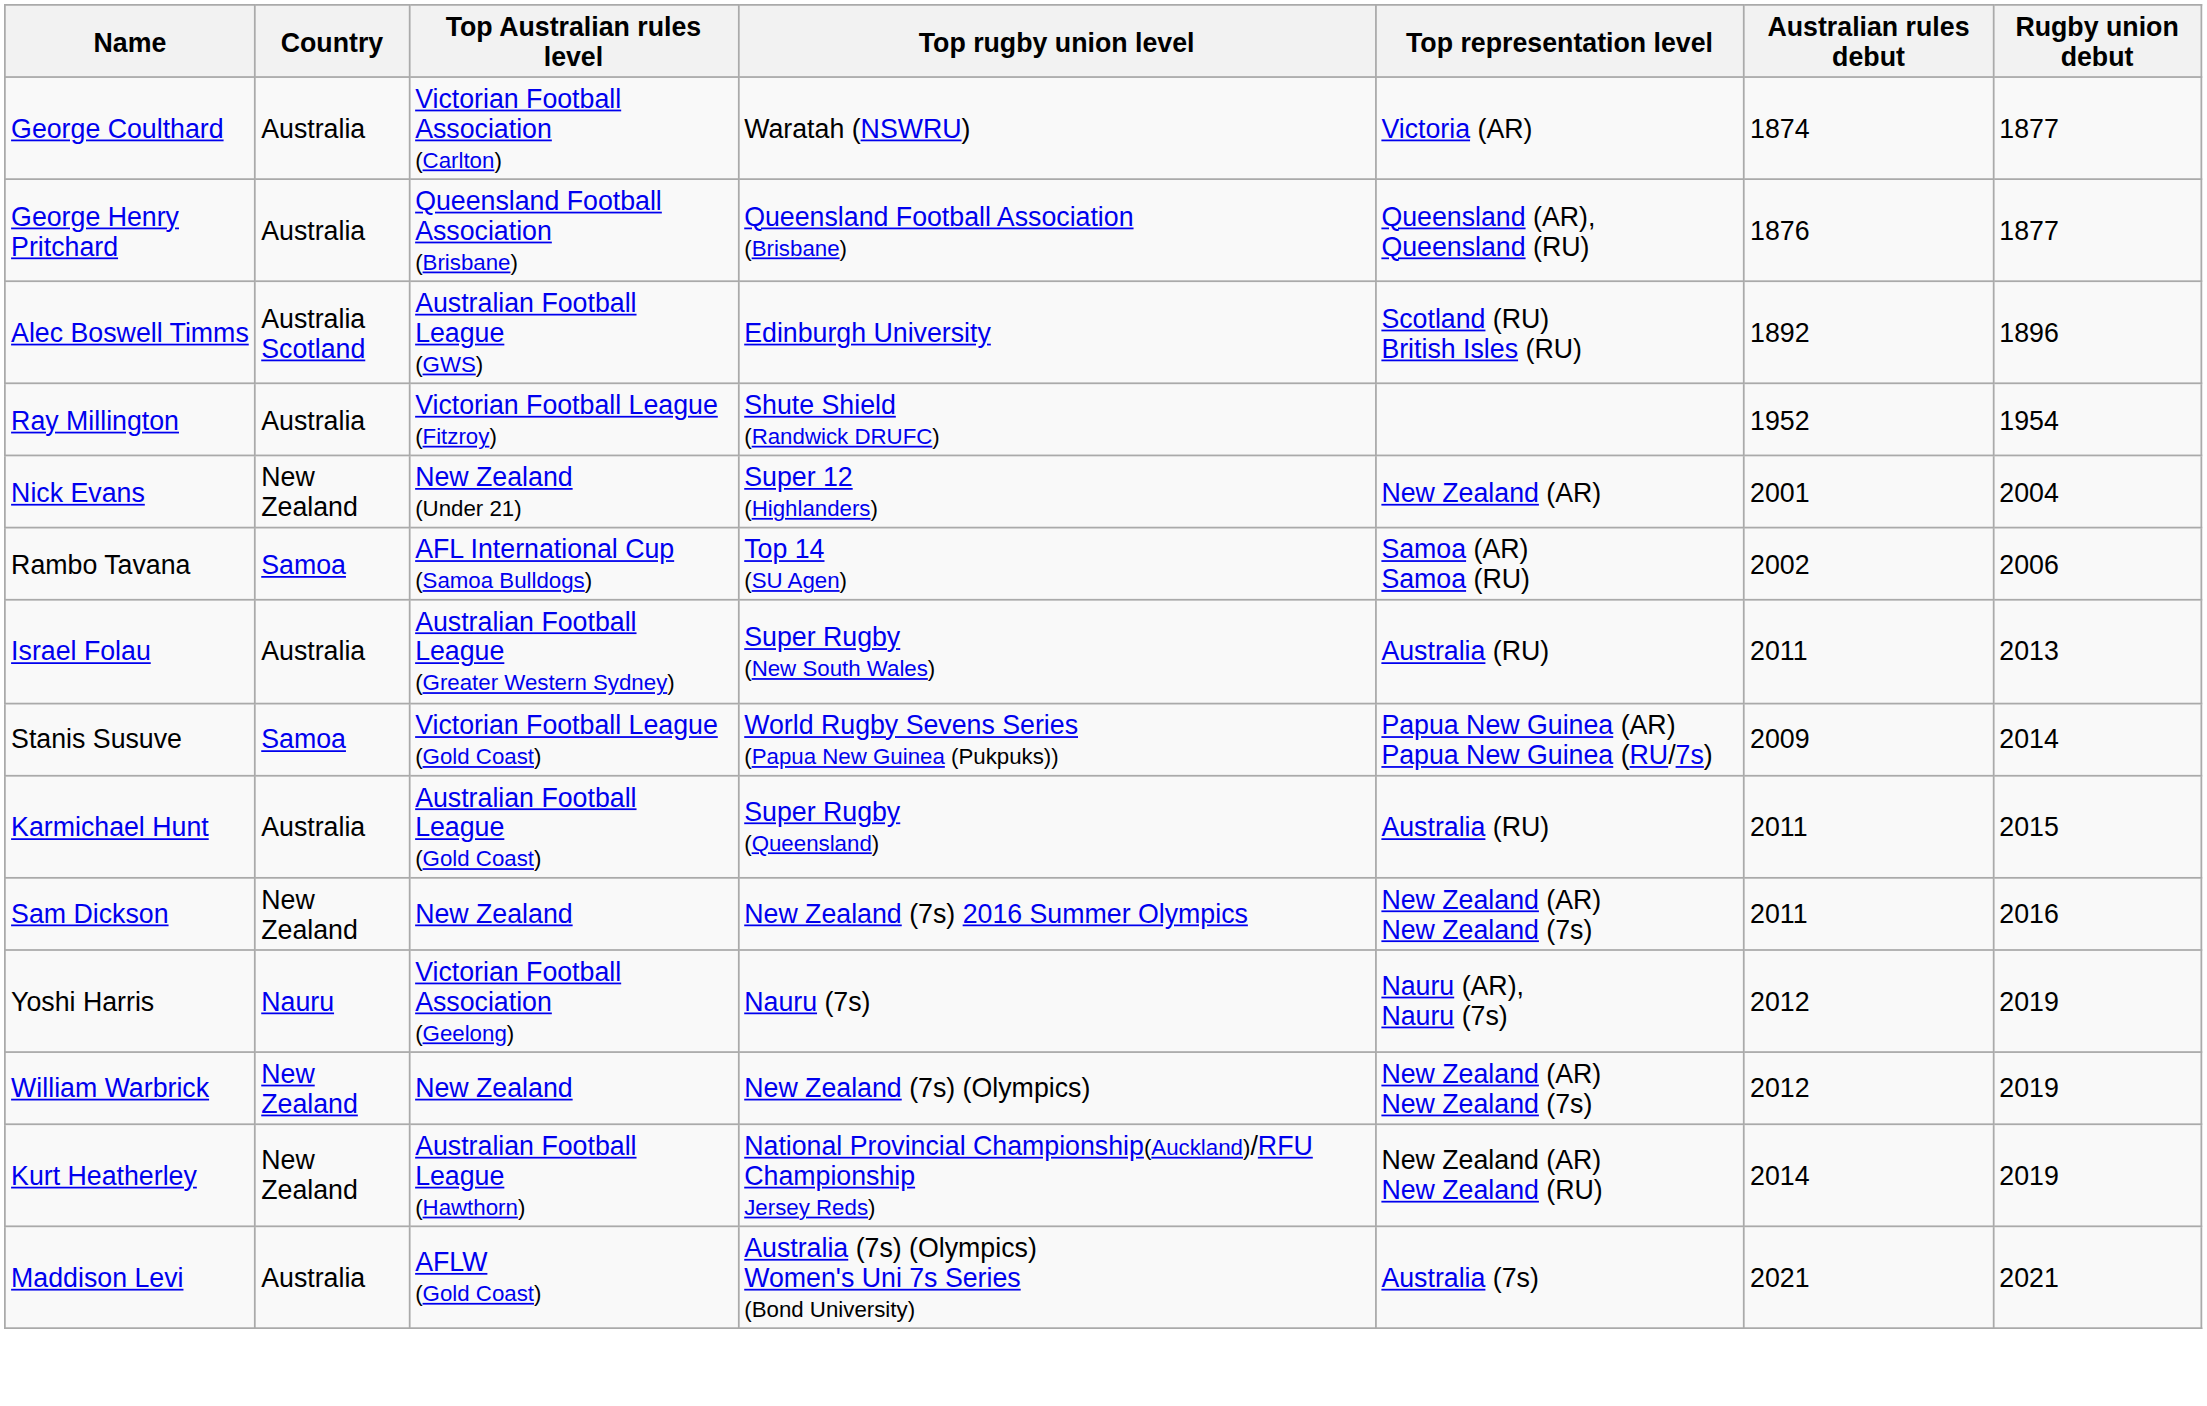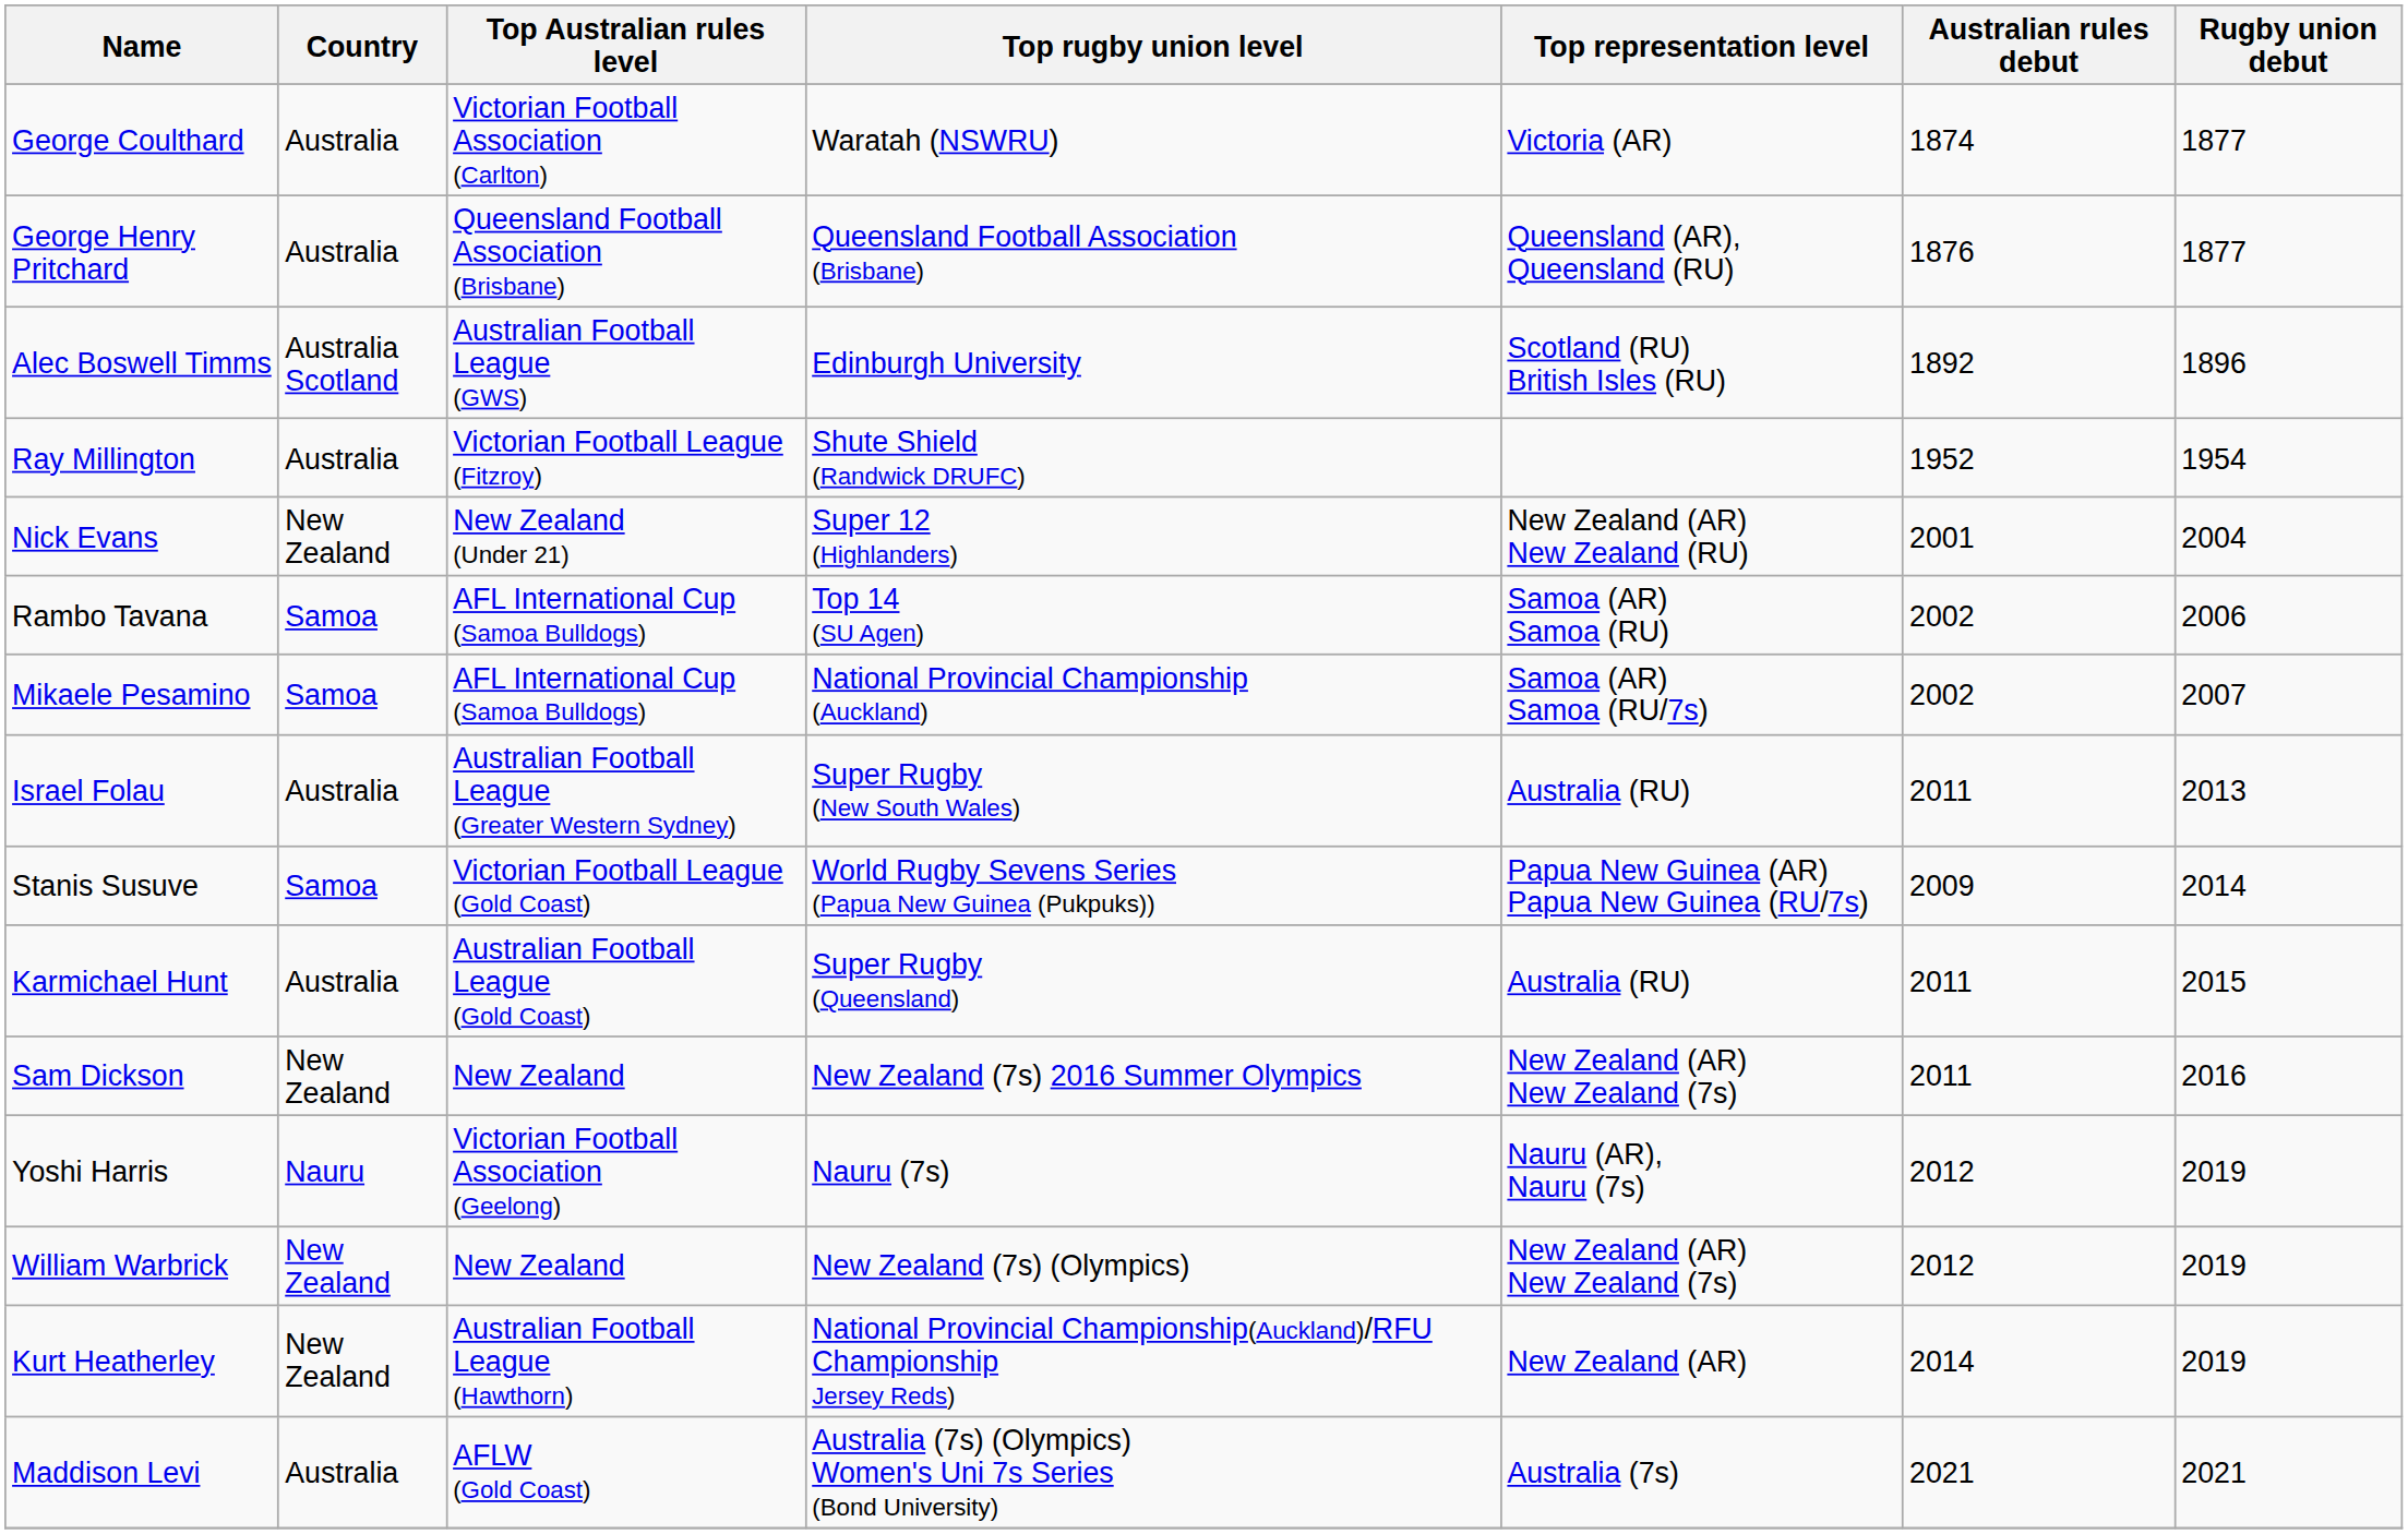 <table class="wikitable" style="font-size: 95%;">
 <tr>
 <th>Name</th>
 <th>Country</th>
 <th>Top Australian rules level</th>
 <th>Top rugby union level</th>
 <th>Top representation level</th>
 <th>Australian rules debut</th>
 <th>Rugby union debut</th>
 </tr>
 <tr>
 <td><a href='#'>George Coulthard</a></td>
 <td>Australia</td>
 <td><a href='#'>Victorian Football Association</a><br><small>(<a href='#'>Carlton</a>)</small></td>
 <td>Waratah (<a href='#'>NSWRU</a>)</td>
 <td><a href='#'>Victoria</a> (AR)</td>
 <td>1874</td>
 <td>1877</td>
 </tr>
 <tr>
 <td><a href='#'>George Henry Pritchard</a></td>
 <td>Australia</td>
 <td><a href='#'>Queensland Football Association</a><br><small>(<a href='#'>Brisbane</a>)</small></td>
 <td><a href='#'>Queensland Football Association</a><br><small>(<a href='#'>Brisbane</a>)</small></td>
 <td><a href='#'>Queensland</a> (AR), <a href='#'>Queensland</a> (RU)</td>
 <td>1876</td>
 <td>1877</td>
 </tr>
 <tr>
 <td><a href='#'>Alec Boswell Timms</a></td>
 <td>Australia<br><a href='#'>Scotland</a></td>
 <td><a href='#'>Australian Football League</a><br><small>(<a href='#'>GWS</a>)</small></td>
 <td><a href='#'>Edinburgh University</a></td>
 <td><a href='#'>Scotland</a> (RU)<br><a href='#'>British Isles</a> (RU)</td>
 <td>1892</td>
 <td>1896</td>
 </tr>
 <tr>
 <td><a href='#'>Ray Millington</a></td>
 <td>Australia</td>
 <td><a href='#'>Victorian Football League</a><br><small>(<a href='#'>Fitzroy</a>)</small></td>
 <td><a href='#'>Shute Shield</a><br><small>(<a href='#'>Randwick DRUFC</a>)</small></td>
 <td></td>
 <td>1952</td>
 <td>1954</td>
 </tr>
 <tr>
 <td><a href='#'>Nick Evans</a></td>
 <td>New Zealand</td>
 <td><a href='#'>New Zealand</a><br><small>(Under 21)</small></td>
 <td><a href='#'>Super 12</a><br><small>(<a href='#'>Highlanders</a>)</small></td>
-<td><a href='#'>New Zealand</a> (AR)</td>
+<td>New Zealand (AR)<br><a href='#'>New Zealand</a> (RU)</td>
 <td>2001</td>
 <td>2004</td>
 </tr>
 <tr>
 <td>Rambo Tavana</td>
 <td><a href='#'>Samoa</a></td>
 <td><a href='#'>AFL International Cup</a><br><small>(<a href='#'>Samoa Bulldogs</a>)</small></td>
 <td><a href='#'>Top 14</a><br><small>(<a href='#'>SU Agen</a>)</small></td>
 <td><a href='#'>Samoa</a> (AR)<br><a href='#'>Samoa</a> (RU)</td>
 <td>2002</td>
 <td>2006</td>
+</tr>
+<tr>
+<td><a href='#'>Mikaele Pesamino</a></td>
+<td><a href='#'>Samoa</a></td>
+<td><a href='#'>AFL International Cup</a><br><small>(<a href='#'>Samoa Bulldogs</a>)</small></td>
+<td><a href='#'>National Provincial Championship</a><br><small>(<a href='#'>Auckland</a>)</small></td>
+<td><a href='#'>Samoa</a> (AR)<br><a href='#'>Samoa</a> (RU/<a href='#'>7s</a>)</td>
+<td>2002</td>
+<td>2007</td>
 </tr>
 <tr>
 <td><a href='#'>Israel Folau</a></td>
 <td>Australia</td>
 <td><a href='#'>Australian Football League</a><br><small>(<a href='#'>Greater Western Sydney</a>)</small></td>
 <td><a href='#'>Super Rugby</a><br><small>(<a href='#'>New South Wales</a>)</small></td>
 <td><a href='#'>Australia</a> (RU)</td>
 <td>2011</td>
 <td>2013</td>
 </tr>
 <tr>
 <td>Stanis Susuve</td>
 <td><a href='#'>Samoa</a></td>
 <td><a href='#'>Victorian Football League</a><br><small>(<a href='#'>Gold Coast</a>)</small></td>
 <td><a href='#'>World Rugby Sevens Series</a><br><small>(<a href='#'>Papua New Guinea</a> (Pukpuks))</small></td>
 <td><a href='#'>Papua New Guinea</a> (AR)<br><a href='#'>Papua New Guinea</a> (<a href='#'>RU</a>/<a href='#'>7s</a>)</td>
 <td>2009</td>
 <td>2014</td>
 </tr>
 <tr>
 <td><a href='#'>Karmichael Hunt</a></td>
 <td>Australia</td>
 <td><a href='#'>Australian Football League</a><br><small>(<a href='#'>Gold Coast</a>)</small></td>
 <td><a href='#'>Super Rugby</a><br><small>(<a href='#'>Queensland</a>)</small></td>
 <td><a href='#'>Australia</a> (RU)</td>
 <td>2011</td>
 <td>2015</td>
 </tr>
 <tr>
 <td><a href='#'>Sam Dickson</a></td>
 <td>New Zealand</td>
 <td><a href='#'>New Zealand</a></td>
 <td><a href='#'>New Zealand</a> (7s) <a href='#'>2016 Summer Olympics</a></td>
 <td><a href='#'>New Zealand</a> (AR)<br> <a href='#'>New Zealand</a> (7s)</td>
 <td>2011</td>
 <td>2016</td>
 </tr>
 <tr>
 <td>Yoshi Harris</td>
 <td><a href='#'>Nauru</a></td>
 <td><a href='#'>Victorian Football Association</a><br><small>(<a href='#'>Geelong</a>)</small></td>
 <td><a href='#'>Nauru</a> (7s)</td>
 <td><a href='#'>Nauru</a> (AR),<br> <a href='#'>Nauru</a> (7s)</td>
 <td>2012</td>
 <td>2019</td>
 </tr>
 <tr>
 <td><a href='#'>William Warbrick</a></td>
 <td><a href='#'>New Zealand</a></td>
 <td><a href='#'>New Zealand</a></td>
 <td><a href='#'>New Zealand</a> (7s) (Olympics)</td>
 <td><a href='#'>New Zealand</a> (AR)<br><a href='#'>New Zealand</a> (7s)</td>
 <td>2012</td>
 <td>2019</td>
 </tr>
 <tr>
 <td><a href='#'>Kurt Heatherley</a></td>
 <td>New Zealand</td>
 <td><a href='#'>Australian Football League</a><br><small>(<a href='#'>Hawthorn</a>)</small></td>
 <td><a href='#'>National Provincial Championship</a><small>(<a href='#'>Auckland</a>)</small>/<a href='#'>RFU Championship</a><br><small><a href='#'>Jersey Reds</a>)</small></td>
-<td>New Zealand (AR)<br><a href='#'>New Zealand</a> (RU)</td>
+<td><a href='#'>New Zealand</a> (AR)</td>
 <td>2014</td>
 <td>2019</td>
 </tr>
 <tr>
 <td><a href='#'>Maddison Levi</a></td>
 <td>Australia</td>
 <td><a href='#'>AFLW</a><br><small>(<a href='#'>Gold Coast</a>)</small></td>
 <td><a href='#'>Australia</a> (7s) (Olympics)<br><a href='#'>Women's Uni 7s Series</a><br><small>(Bond University)</small></td>
 <td><a href='#'>Australia</a> (7s)</td>
 <td>2021</td>
 <td>2021</td>
 </tr>
 <tr>
 </tr>
 </table>
